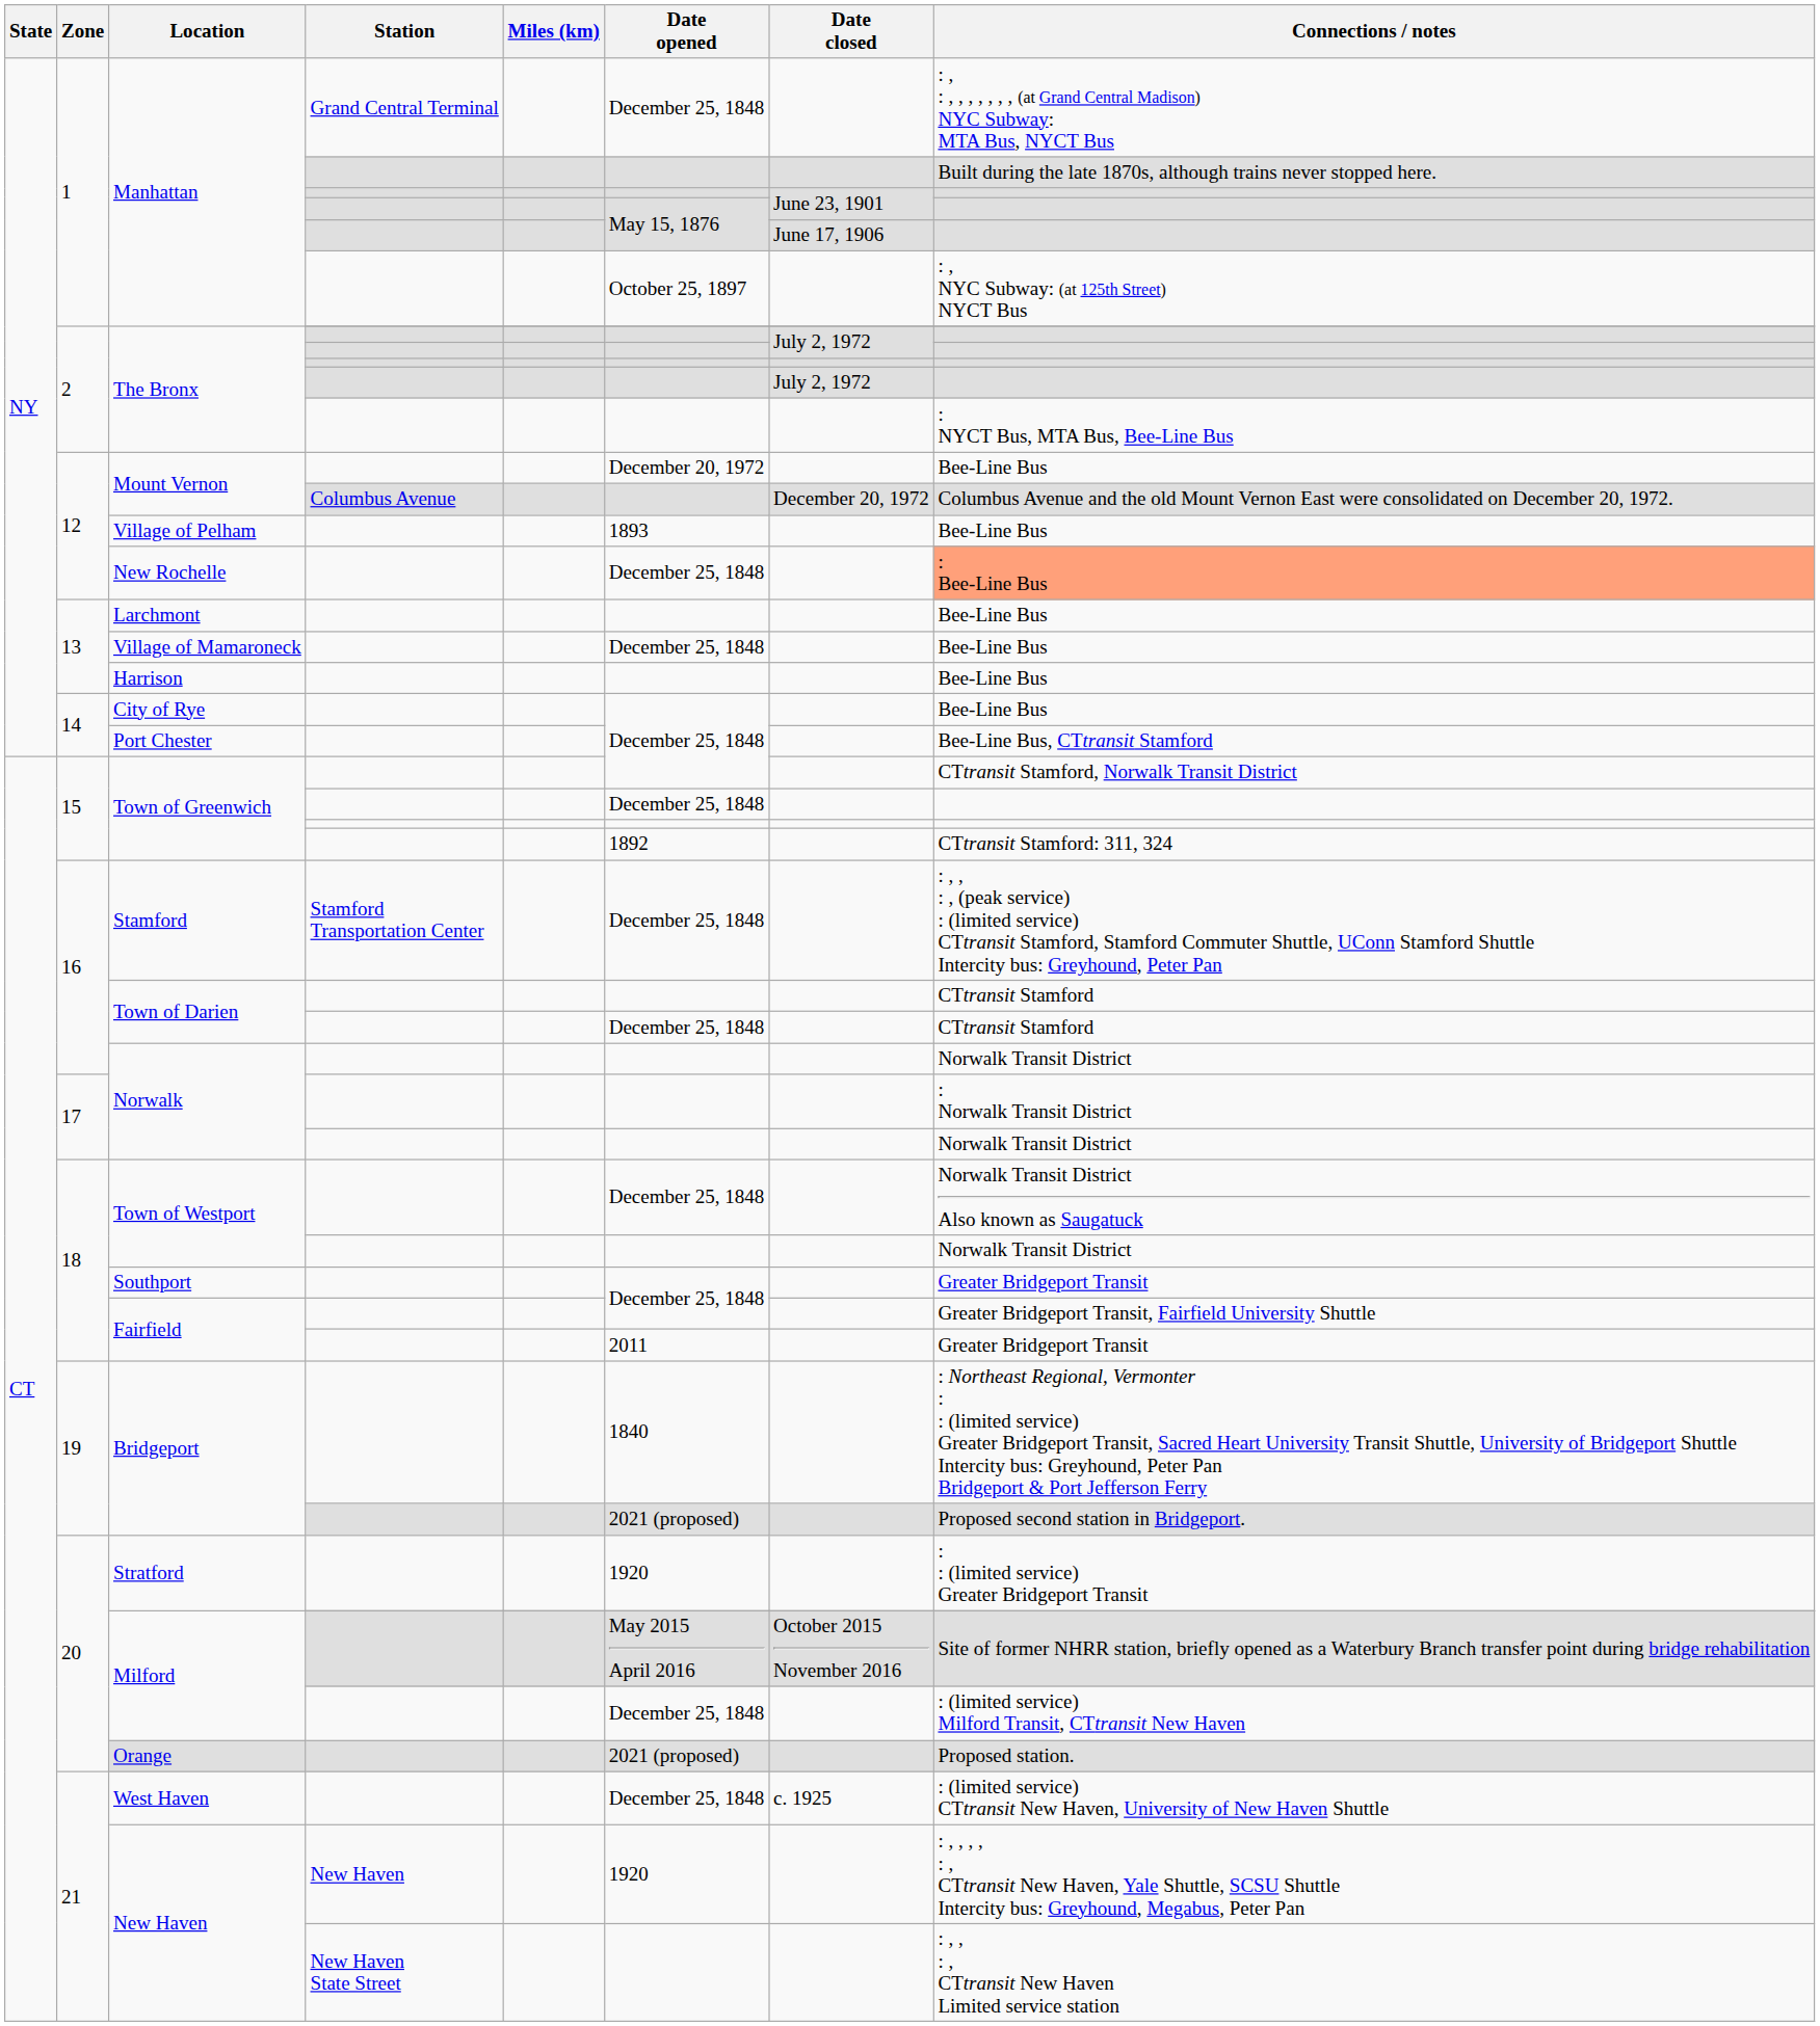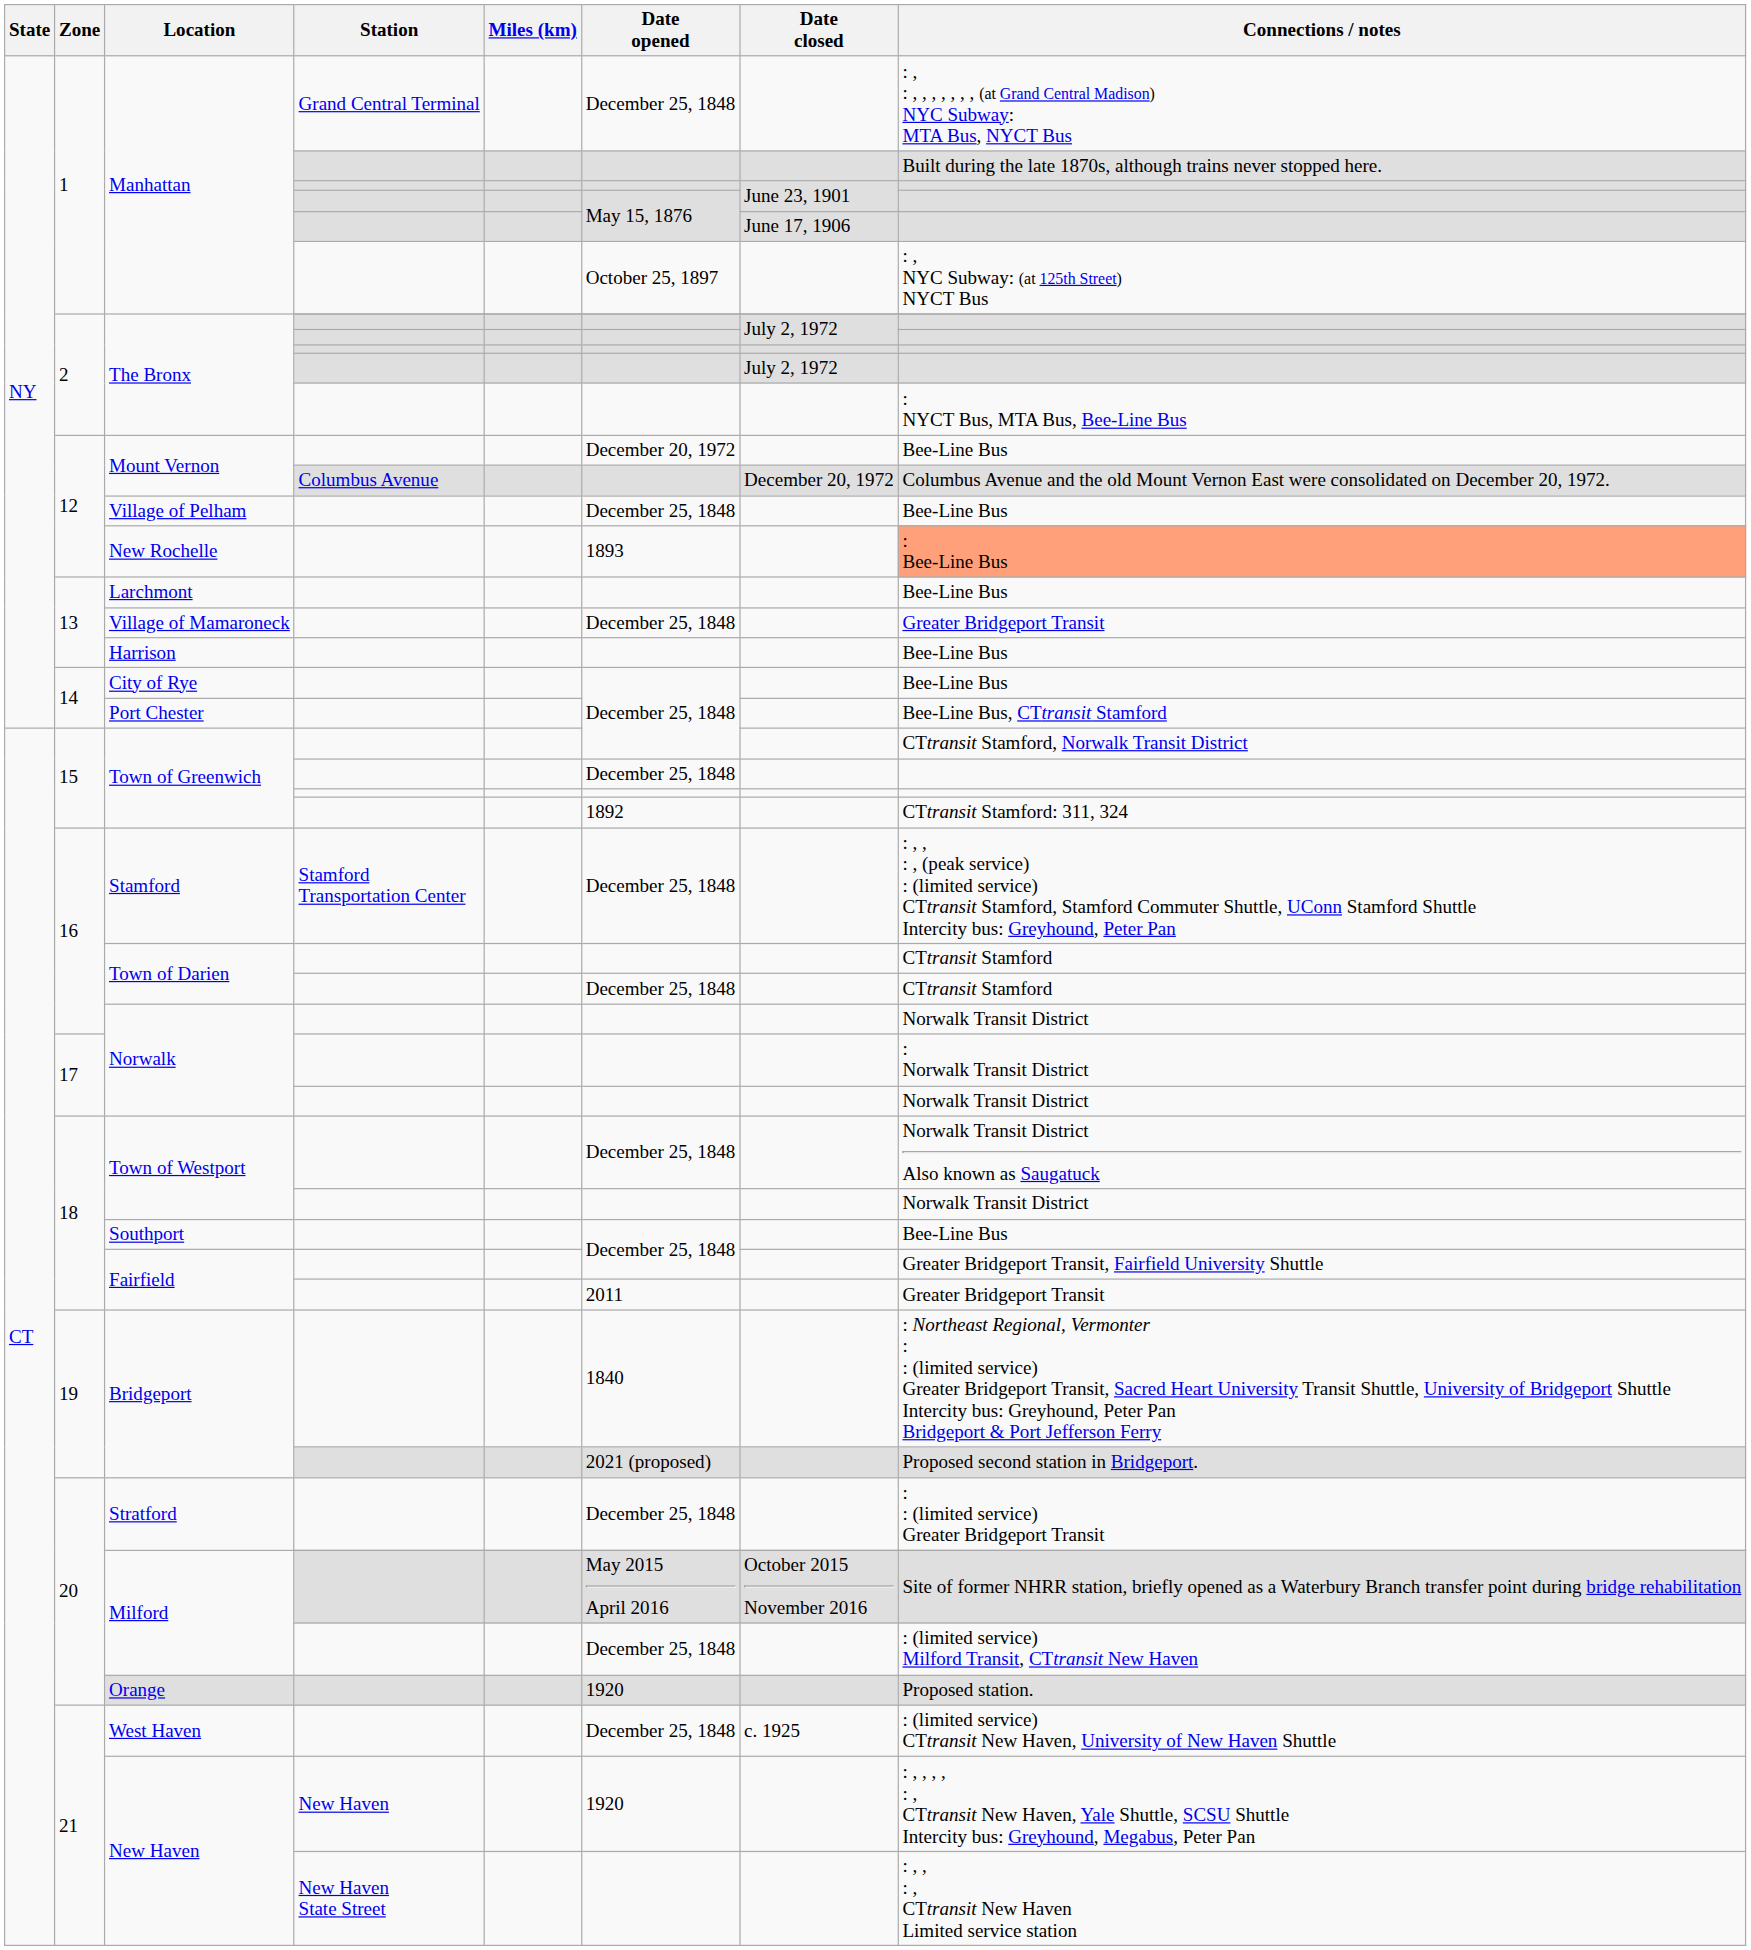 <table class="wikitable mw-collapsible">
 <tr>
 <th>State</th>
 <th>Zone</th>
 <th>Location</th>
 <th>Station</th>
 <th><a href='#'>Miles (km)</a></th>
 <th>Date<br>opened</th>
 <th>Date<br>closed</th>
 <th>Connections / notes</th>
 </tr>
 <tr>
 <td rowspan=21><a href='#'>NY</a></td>
 <td rowspan=6>1</td>
 <td rowspan=6><a href='#'>Manhattan</a></td>
 <td><a href='#'>Grand Central Terminal</a> </td>
 <td></td>
 <td>December 25, 1848</td>
 <td></td>
 <td>: , <br>: , , , , , , ,  <small>(at <a href='#'>Grand Central Madison</a>)</small><br> <a href='#'>NYC Subway</a>: <br> <a href='#'>MTA Bus</a>, <a href='#'>NYCT Bus</a></td>
 </tr>
 <tr bgcolor=dfdfdf>
 <td></td>
 <td></td>
 <td></td>
 <td></td>
 <td>Built during the late 1870s, although trains never stopped here.</td>
 </tr>
 <tr bgcolor=dfdfdf>
 <td></td>
 <td></td>
 <td></td>
 <td rowspan="2">June 23, 1901</td>
 <td></td>
 </tr>
 <tr bgcolor=dfdfdf>
 <td></td>
 <td></td>
 <td rowspan="2">May 15, 1876</td>
 <td></td>
 </tr>
 <tr bgcolor=dfdfdf>
 <td></td>
 <td></td>
 <td>June 17, 1906</td>
 <td></td>
 </tr>
 <tr>
 <td> </td>
 <td></td>
 <td>October 25, 1897</td>
 <td></td>
 <td>: , <br> NYC Subway:  <small>(at <a href='#'>125th Street</a>)</small><br> NYCT Bus</td>
 </tr>
 <tr>
 <td rowspan=6>2</td>
 <td rowspan=6><a href='#'>The Bronx</a></td>
 </tr>
 <tr bgcolor=dfdfdf>
 <td></td>
 <td></td>
 <td></td>
 <td rowspan="2">July 2, 1972</td>
 <td></td>
 </tr>
 <tr bgcolor=dfdfdf>
 <td></td>
 <td></td>
 <td></td>
 <td></td>
 </tr>
 <tr bgcolor=dfdfdf>
 <td></td>
 <td></td>
 <td></td>
 <td></td>
 <td></td>
 </tr>
 <tr bgcolor=dfdfdf>
 <td></td>
 <td></td>
 <td></td>
 <td>July 2, 1972</td>
 <td></td>
 </tr>
 <tr>
 <td> </td>
 <td></td>
 <td></td>
 <td></td>
 <td>: <br> NYCT Bus, MTA Bus, <a href='#'>Bee-Line Bus</a></td>
 </tr>
 <tr>
 <td rowspan=4>12</td>
 <td rowspan=2><a href='#'>Mount Vernon</a></td>
 <td> </td>
 <td></td>
 <td>December 20, 1972</td>
 <td></td>
 <td> Bee-Line Bus</td>
 </tr>
 <tr bgcolor=dfdfdf>
 <td><a href='#'>Columbus Avenue</a></td>
 <td></td>
 <td></td>
 <td>December 20, 1972</td>
 <td>Columbus Avenue and the old Mount Vernon East were consolidated on December 20, 1972.</td>
 </tr>
 <tr>
 <td><a href='#'>Village of Pelham</a></td>
 <td> </td>
 <td></td>
-<td>1893</td>
+<td>December 25, 1848</td>
 <td></td>
 <td> Bee-Line Bus</td>
 </tr>
 <tr>
 <td><a href='#'>New Rochelle</a></td>
 <td> </td>
 <td></td>
-<td>December 25, 1848</td>
+<td>1893</td>
 <td></td>
 <td style="background: lightsalmon;">: <br> Bee-Line Bus</td>
 </tr>
 <tr>
 <td rowspan=3>13</td>
 <td><a href='#'>Larchmont</a></td>
 <td> </td>
 <td></td>
 <td></td>
 <td></td>
 <td> Bee-Line Bus</td>
 </tr>
 <tr>
 <td><a href='#'>Village of Mamaroneck</a></td>
 <td></td>
 <td></td>
 <td>December 25, 1848</td>
 <td></td>
-<td> Bee-Line Bus</td>
+<td> <a href='#'>Greater Bridgeport Transit</a></td>
 </tr>
 <tr>
 <td><a href='#'>Harrison</a></td>
 <td></td>
 <td></td>
 <td></td>
 <td></td>
 <td> Bee-Line Bus</td>
 </tr>
 <tr>
 <td rowspan=2>14</td>
 <td><a href='#'>City of Rye</a></td>
 <td> </td>
 <td></td>
 <td rowspan="3">December 25, 1848</td>
 <td></td>
 <td> Bee-Line Bus</td>
 </tr>
 <tr>
 <td><a href='#'>Port Chester</a></td>
 <td></td>
 <td></td>
 <td></td>
 <td> Bee-Line Bus, <a href='#'>CT<em>transit</em> Stamford</a></td>
 </tr>
 <tr>
 <td rowspan=25><a href='#'>CT</a></td>
 <td rowspan=4>15</td>
 <td rowspan=4><a href='#'>Town of Greenwich</a></td>
 <td> </td>
 <td></td>
 <td></td>
 <td> CT<em>transit</em> Stamford, <a href='#'>Norwalk Transit District</a></td>
 </tr>
 <tr>
 <td></td>
 <td></td>
 <td>December 25, 1848</td>
 <td></td>
 <td></td>
 </tr>
 <tr>
 <td></td>
 <td></td>
 <td></td>
 <td></td>
 <td></td>
 </tr>
 <tr>
 <td></td>
 <td></td>
 <td>1892</td>
 <td></td>
 <td> CT<em>transit</em> Stamford: 311, 324</td>
 </tr>
 <tr>
 <td rowspan=4>16</td>
 <td><a href='#'>Stamford</a></td>
 <td><a href='#'>Stamford<br>Transportation Center</a> </td>
 <td></td>
 <td>December 25, 1848</td>
 <td></td>
 <td>: , , <br>: ,  (peak service)<br>:  (limited service)<br> CT<em>transit</em> Stamford, Stamford Commuter Shuttle, <a href='#'>UConn</a> Stamford Shuttle<br> Intercity bus: <a href='#'>Greyhound</a>, <a href='#'>Peter Pan</a></td>
 </tr>
 <tr>
 <td rowspan=2><a href='#'>Town of Darien</a></td>
 <td></td>
 <td></td>
 <td></td>
 <td></td>
 <td> CT<em>transit</em> Stamford</td>
 </tr>
 <tr>
 <td> </td>
 <td></td>
 <td>December 25, 1848</td>
 <td></td>
 <td> CT<em>transit</em> Stamford</td>
 </tr>
 <tr>
 <td rowspan=3><a href='#'>Norwalk</a></td>
 <td></td>
 <td></td>
 <td></td>
 <td></td>
 <td> Norwalk Transit District</td>
 </tr>
 <tr>
 <td rowspan=2>17</td>
 <td> </td>
 <td></td>
 <td></td>
 <td></td>
 <td>: <br> Norwalk Transit District</td>
 </tr>
 <tr>
 <td></td>
 <td></td>
 <td></td>
 <td></td>
 <td> Norwalk Transit District</td>
 </tr>
 <tr>
 <td rowspan=5>18</td>
 <td rowspan=2><a href='#'>Town of Westport</a></td>
 <td> </td>
 <td></td>
 <td>December 25, 1848</td>
 <td></td>
 <td> Norwalk Transit District<hr>Also known as <a href='#'>Saugatuck</a></td>
 </tr>
 <tr>
 <td></td>
 <td></td>
 <td></td>
 <td></td>
 <td> Norwalk Transit District</td>
 </tr>
 <tr>
 <td><a href='#'>Southport</a></td>
 <td></td>
 <td></td>
 <td rowspan="2">December 25, 1848</td>
 <td></td>
-<td> <a href='#'>Greater Bridgeport Transit</a></td>
+<td> Bee-Line Bus</td>
 </tr>
 <tr>
 <td rowspan=2><a href='#'>Fairfield</a></td>
 <td></td>
 <td></td>
 <td></td>
 <td> Greater Bridgeport Transit, <a href='#'>Fairfield University</a> Shuttle</td>
 </tr>
 <tr>
 <td> </td>
 <td></td>
 <td>2011</td>
 <td></td>
 <td> Greater Bridgeport Transit</td>
 </tr>
 <tr>
 <td rowspan=2>19</td>
 <td rowspan=2><a href='#'>Bridgeport</a></td>
 <td> </td>
 <td></td>
 <td>1840</td>
 <td></td>
 <td>: <em>Northeast Regional, Vermonter</em><br>: <br>:  (limited service)<br> Greater Bridgeport Transit, <a href='#'>Sacred Heart University</a> Transit Shuttle, <a href='#'>University of Bridgeport</a> Shuttle<br> Intercity bus: Greyhound, Peter Pan<br> <a href='#'>Bridgeport & Port Jefferson Ferry</a></td>
 </tr>
 <tr bgcolor=dfdfdf>
 <td></td>
 <td></td>
 <td>2021 (proposed)</td>
 <td></td>
 <td>Proposed second station in <a href='#'>Bridgeport</a>.</td>
 </tr>
 <tr>
 <td rowspan=5>20</td>
 <td><a href='#'>Stratford</a></td>
 <td></td>
 <td></td>
-<td>1920</td>
+<td>December 25, 1848</td>
 <td></td>
 <td>: <br>:  (limited service)<br> Greater Bridgeport Transit</td>
 </tr>
 <tr>
 <td rowspan=3><a href='#'>Milford</a></td>
 </tr>
 <tr bgcolor=dfdfdf>
 <td></td>
 <td></td>
 <td>May 2015<hr>April 2016</td>
 <td>October 2015<hr>November 2016</td>
 <td>Site of former NHRR station, briefly opened as a Waterbury Branch transfer point during <a href='#'>bridge rehabilitation</a></td>
 </tr>
 <tr>
 <td></td>
 <td></td>
 <td>December 25, 1848</td>
 <td></td>
 <td>:  (limited service)<br> <a href='#'>Milford Transit</a>, <a href='#'>CT<em>transit</em> New Haven</a></td>
 </tr>
 <tr bgcolor=dfdfdf>
 <td><a href='#'>Orange</a></td>
 <td></td>
 <td></td>
-<td>2021 (proposed)</td>
+<td>1920</td>
 <td></td>
 <td>Proposed station.</td>
 </tr>
 <tr>
 <td rowspan=3>21</td>
 <td><a href='#'>West Haven</a></td>
 <td> </td>
 <td></td>
 <td>December 25, 1848</td>
 <td>c. 1925</td>
 <td>:  (limited service)<br> CT<em>transit</em> New Haven, <a href='#'>University of New Haven</a> Shuttle</td>
 </tr>
 <tr>
 <td rowspan=2><a href='#'>New Haven</a></td>
 <td><a href='#'>New Haven</a> </td>
 <td></td>
 <td>1920</td>
 <td></td>
 <td>: , , , , <br>: , <br> CT<em>transit</em> New Haven, <a href='#'>Yale</a> Shuttle, <a href='#'>SCSU</a> Shuttle<br> Intercity bus: <a href='#'>Greyhound</a>, <a href='#'>Megabus</a>, Peter Pan</td>
 </tr>
 <tr>
 <td><a href='#'>New Haven<br>State Street</a> </td>
 <td></td>
 <td></td>
 <td></td>
 <td>: , , <br>: , <br> CT<em>transit</em> New Haven<br>Limited service station</td>
 </tr>
 <tr>
 </tr>
 </table>
